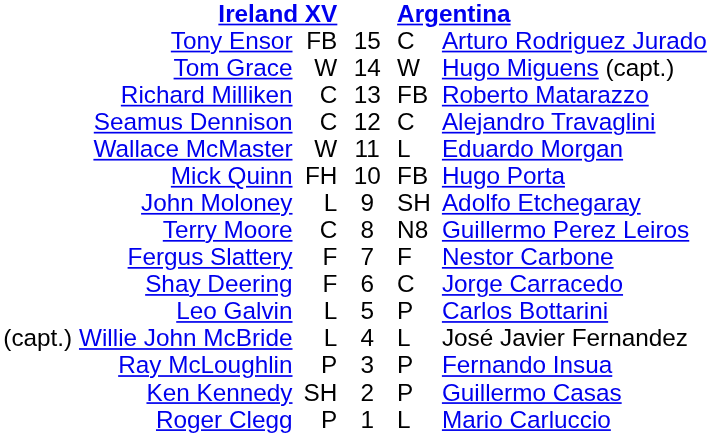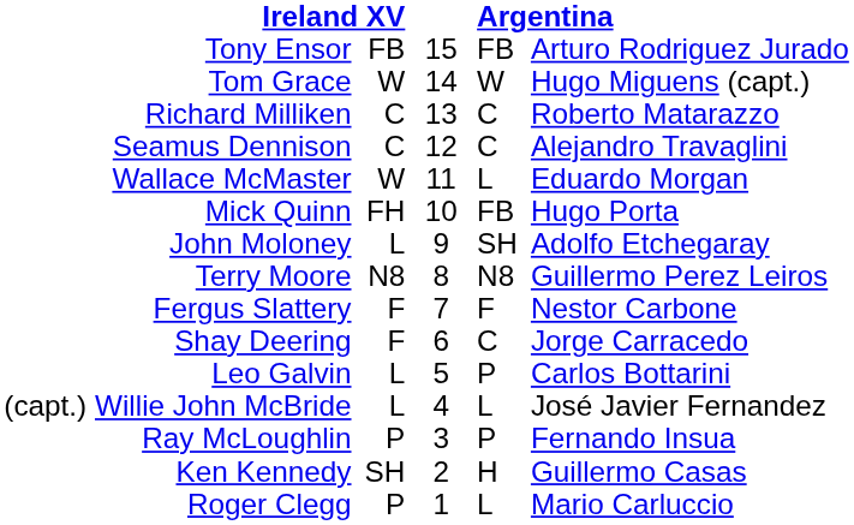 <table width="100%" style="font-size: 90%; " cellspacing="0" cellpadding="0" align=center>
 <tr>
 <td width=41%; text-align=right></td>
 <td width=3%; text-align:right></td>
 <td width=4%; text-align:center></td>
 <td width=3%; text-align:left></td>
 <td width=49%; text-align:left></td>
 </tr>
 <tr>
 <td colspan=2; align=right><strong><a href='#'>Ireland XV</a></strong></td>
 <td></td>
 <td colspan=2;><strong><a href='#'>Argentina</a></strong></td>
 </tr>
 <tr>
 <td align=right><a href='#'>Tony Ensor</a></td>
 <td align=right>FB</td>
 <td align=center>15</td>
-<td>C</td>
+<td>FB</td>
 <td><a href='#'>Arturo Rodriguez Jurado</a></td>
 </tr>
 <tr>
 <td align=right><a href='#'>Tom Grace</a></td>
 <td align=right>W</td>
 <td align=center>14</td>
 <td>W</td>
 <td><a href='#'>Hugo Miguens</a> (capt.)</td>
 </tr>
 <tr>
 <td align=right><a href='#'>Richard Milliken</a></td>
 <td align=right>C</td>
 <td align=center>13</td>
-<td>FB</td>
+<td>C</td>
 <td><a href='#'>Roberto Matarazzo</a></td>
 </tr>
 <tr>
 <td align=right><a href='#'>Seamus Dennison</a></td>
 <td align=right>C</td>
 <td align=center>12</td>
 <td>C</td>
 <td><a href='#'>Alejandro Travaglini</a></td>
 </tr>
 <tr>
 <td align=right><a href='#'>Wallace McMaster</a></td>
 <td align=right>W</td>
 <td align=center>11</td>
 <td>L</td>
 <td><a href='#'>Eduardo Morgan</a></td>
 </tr>
 <tr>
 <td align=right><a href='#'>Mick Quinn</a></td>
 <td align=right>FH</td>
 <td align=center>10</td>
 <td>FB</td>
 <td><a href='#'>Hugo Porta</a></td>
 </tr>
 <tr>
 <td align=right><a href='#'>John Moloney</a></td>
 <td align=right>L</td>
 <td align=center>9</td>
 <td>SH</td>
 <td><a href='#'>Adolfo Etchegaray</a></td>
 </tr>
 <tr>
 <td align=right><a href='#'>Terry Moore</a></td>
-<td align=right>C</td>
+<td align=right>N8</td>
 <td align=center>8</td>
 <td>N8</td>
 <td><a href='#'>Guillermo Perez Leiros</a></td>
 </tr>
 <tr>
 <td align=right><a href='#'>Fergus Slattery</a></td>
 <td align=right>F</td>
 <td align=center>7</td>
 <td>F</td>
 <td><a href='#'>Nestor Carbone</a></td>
 </tr>
 <tr>
 <td align=right><a href='#'>Shay Deering</a></td>
 <td align=right>F</td>
 <td align=center>6</td>
 <td>C</td>
 <td><a href='#'>Jorge Carracedo</a></td>
 </tr>
 <tr>
 <td align=right><a href='#'>Leo Galvin</a></td>
 <td align=right>L</td>
 <td align=center>5</td>
 <td>P</td>
 <td><a href='#'>Carlos Bottarini</a></td>
 </tr>
 <tr>
 <td align=right>(capt.) <a href='#'>Willie John McBride</a></td>
 <td align=right>L</td>
 <td align=center>4</td>
 <td>L</td>
 <td>José Javier Fernandez</td>
 </tr>
 <tr>
 <td align=right><a href='#'>Ray McLoughlin</a></td>
 <td align=right>P</td>
 <td align=center>3</td>
 <td>P</td>
 <td><a href='#'>Fernando Insua</a></td>
 </tr>
 <tr>
 <td align=right><a href='#'>Ken Kennedy</a></td>
 <td align=right>SH</td>
 <td align=center>2</td>
-<td>P</td>
+<td>H</td>
 <td><a href='#'>Guillermo Casas</a></td>
 </tr>
 <tr>
 <td align=right><a href='#'>Roger Clegg</a></td>
 <td align=right>P</td>
 <td align=center>1</td>
 <td>L</td>
 <td><a href='#'>Mario Carluccio</a></td>
 </tr>
 </table>
